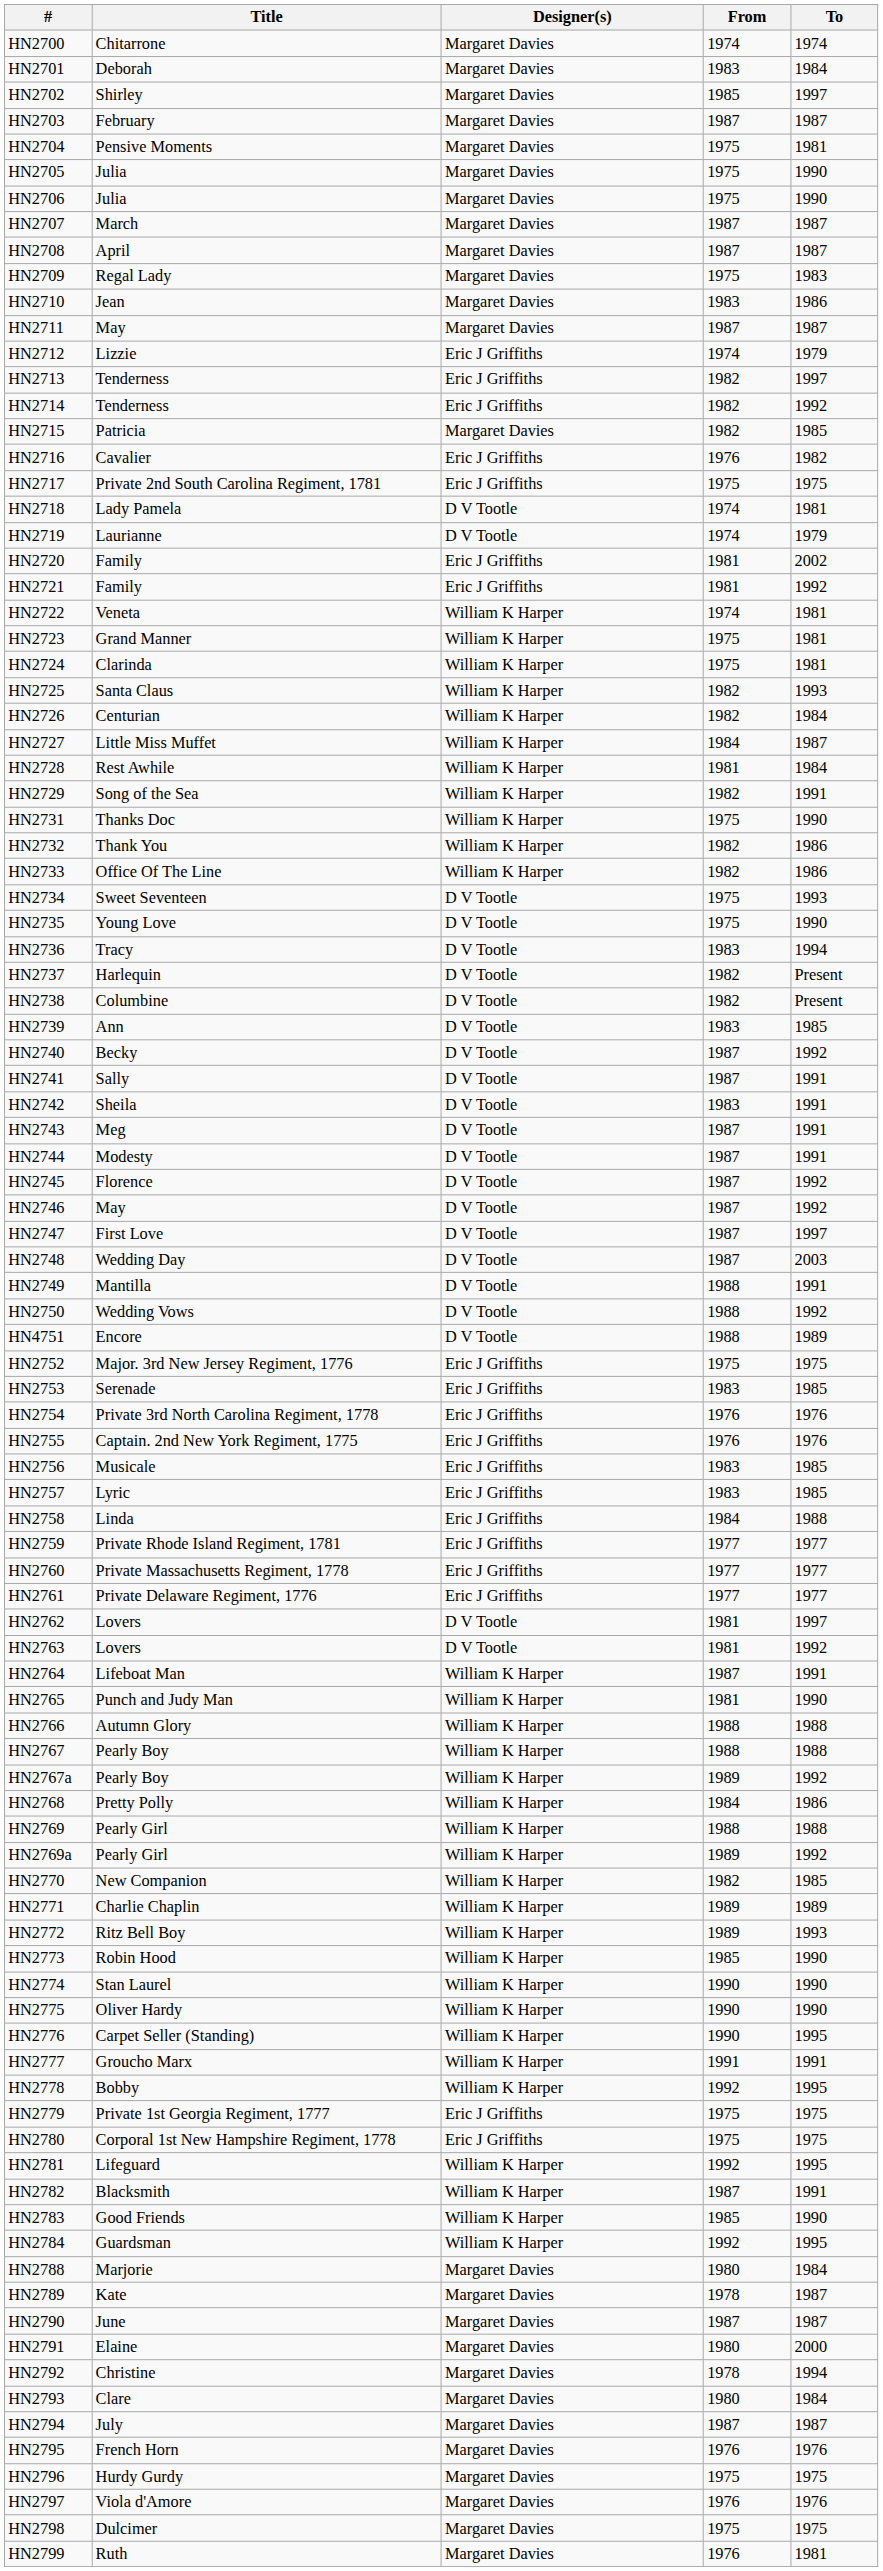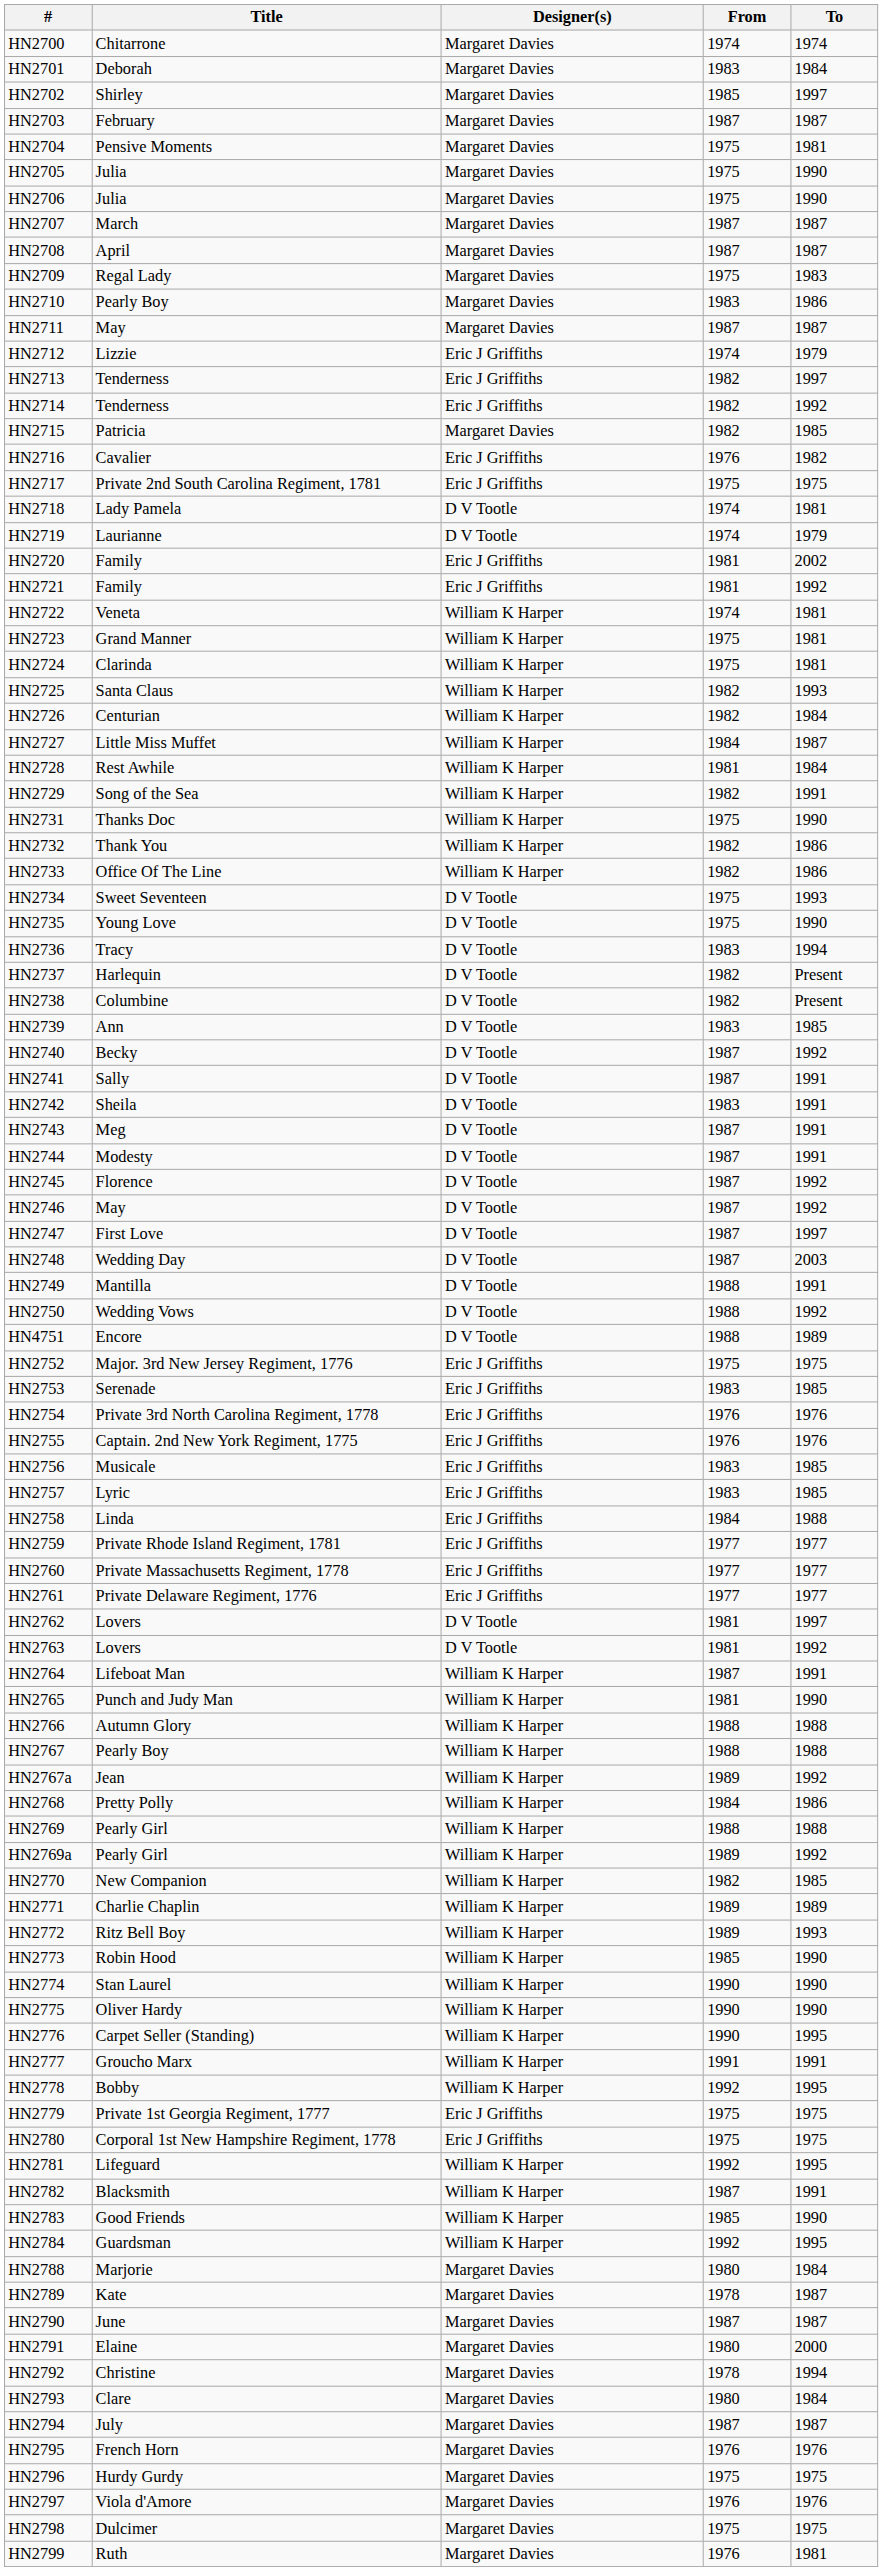 <table class="wikitable collapsible" width="97%" border="1" cellpadding="1" cellspacing="0" align="centre">
 <tr>
 <th width=10%>#</th>
 <th width=40%>Title</th>
 <th width=30%>Designer(s)</th>
 <th width=10%>From</th>
 <th width=10%>To</th>
 </tr>
 <tr>
 <td>HN2700</td>
 <td>Chitarrone</td>
 <td>Margaret Davies</td>
 <td>1974</td>
 <td>1974</td>
 </tr>
 <tr>
 <td>HN2701</td>
 <td>Deborah</td>
 <td>Margaret Davies</td>
 <td>1983</td>
 <td>1984</td>
 </tr>
 <tr>
 <td>HN2702</td>
 <td>Shirley</td>
 <td>Margaret Davies</td>
 <td>1985</td>
 <td>1997</td>
 </tr>
 <tr>
 <td>HN2703</td>
 <td>February</td>
 <td>Margaret Davies</td>
 <td>1987</td>
 <td>1987</td>
 </tr>
 <tr>
 <td>HN2704</td>
 <td>Pensive Moments</td>
 <td>Margaret Davies</td>
 <td>1975</td>
 <td>1981</td>
 </tr>
 <tr>
 <td>HN2705</td>
 <td>Julia</td>
 <td>Margaret Davies</td>
 <td>1975</td>
 <td>1990</td>
 </tr>
 <tr>
 <td>HN2706</td>
 <td>Julia</td>
 <td>Margaret Davies</td>
 <td>1975</td>
 <td>1990</td>
 </tr>
 <tr>
 <td>HN2707</td>
 <td>March</td>
 <td>Margaret Davies</td>
 <td>1987</td>
 <td>1987</td>
 </tr>
 <tr>
 <td>HN2708</td>
 <td>April</td>
 <td>Margaret Davies</td>
 <td>1987</td>
 <td>1987</td>
 </tr>
 <tr>
 <td>HN2709</td>
 <td>Regal Lady</td>
 <td>Margaret Davies</td>
 <td>1975</td>
 <td>1983</td>
 </tr>
 <tr>
 <td>HN2710</td>
-<td>Jean</td>
+<td>Pearly Boy</td>
 <td>Margaret Davies</td>
 <td>1983</td>
 <td>1986</td>
 </tr>
 <tr>
 <td>HN2711</td>
 <td>May</td>
 <td>Margaret Davies</td>
 <td>1987</td>
 <td>1987</td>
 </tr>
 <tr>
 <td>HN2712</td>
 <td>Lizzie</td>
 <td>Eric J Griffiths</td>
 <td>1974</td>
 <td>1979</td>
 </tr>
 <tr>
 <td>HN2713</td>
 <td>Tenderness</td>
 <td>Eric J Griffiths</td>
 <td>1982</td>
 <td>1997</td>
 </tr>
 <tr>
 <td>HN2714</td>
 <td>Tenderness</td>
 <td>Eric J Griffiths</td>
 <td>1982</td>
 <td>1992</td>
 </tr>
 <tr>
 <td>HN2715</td>
 <td>Patricia</td>
 <td>Margaret Davies</td>
 <td>1982</td>
 <td>1985</td>
 </tr>
 <tr>
 <td>HN2716</td>
 <td>Cavalier</td>
 <td>Eric J Griffiths</td>
 <td>1976</td>
 <td>1982</td>
 </tr>
 <tr>
 <td>HN2717</td>
 <td>Private 2nd South Carolina Regiment, 1781</td>
 <td>Eric J Griffiths</td>
 <td>1975</td>
 <td>1975</td>
 </tr>
 <tr>
 <td>HN2718</td>
 <td>Lady Pamela</td>
 <td>D V Tootle</td>
 <td>1974</td>
 <td>1981</td>
 </tr>
 <tr>
 <td>HN2719</td>
 <td>Laurianne</td>
 <td>D V Tootle</td>
 <td>1974</td>
 <td>1979</td>
 </tr>
 <tr>
 <td>HN2720</td>
 <td>Family</td>
 <td>Eric J Griffiths</td>
 <td>1981</td>
 <td>2002</td>
 </tr>
 <tr>
 <td>HN2721</td>
 <td>Family</td>
 <td>Eric J Griffiths</td>
 <td>1981</td>
 <td>1992</td>
 </tr>
 <tr>
 <td>HN2722</td>
 <td>Veneta</td>
 <td>William K Harper</td>
 <td>1974</td>
 <td>1981</td>
 </tr>
 <tr>
 <td>HN2723</td>
 <td>Grand Manner</td>
 <td>William K Harper</td>
 <td>1975</td>
 <td>1981</td>
 </tr>
 <tr>
 <td>HN2724</td>
 <td>Clarinda</td>
 <td>William K Harper</td>
 <td>1975</td>
 <td>1981</td>
 </tr>
 <tr>
 <td>HN2725</td>
 <td>Santa Claus</td>
 <td>William K Harper</td>
 <td>1982</td>
 <td>1993</td>
 </tr>
 <tr>
 <td>HN2726</td>
 <td>Centurian</td>
 <td>William K Harper</td>
 <td>1982</td>
 <td>1984</td>
 </tr>
 <tr>
 <td>HN2727</td>
 <td>Little Miss Muffet</td>
 <td>William K Harper</td>
 <td>1984</td>
 <td>1987</td>
 </tr>
 <tr>
 <td>HN2728</td>
 <td>Rest Awhile</td>
 <td>William K Harper</td>
 <td>1981</td>
 <td>1984</td>
 </tr>
 <tr>
 <td>HN2729</td>
 <td>Song of the Sea</td>
 <td>William K Harper</td>
 <td>1982</td>
 <td>1991</td>
 </tr>
 <tr>
 <td>HN2731</td>
 <td>Thanks Doc</td>
 <td>William K Harper</td>
 <td>1975</td>
 <td>1990</td>
 </tr>
 <tr>
 <td>HN2732</td>
 <td>Thank You</td>
 <td>William K Harper</td>
 <td>1982</td>
 <td>1986</td>
 </tr>
 <tr>
 <td>HN2733</td>
 <td>Office Of The Line</td>
 <td>William K Harper</td>
 <td>1982</td>
 <td>1986</td>
 </tr>
 <tr>
 <td>HN2734</td>
 <td>Sweet Seventeen</td>
 <td>D V Tootle</td>
 <td>1975</td>
 <td>1993</td>
 </tr>
 <tr>
 <td>HN2735</td>
 <td>Young Love</td>
 <td>D V Tootle</td>
 <td>1975</td>
 <td>1990</td>
 </tr>
 <tr>
 <td>HN2736</td>
 <td>Tracy</td>
 <td>D V Tootle</td>
 <td>1983</td>
 <td>1994</td>
 </tr>
 <tr>
 <td>HN2737</td>
 <td>Harlequin</td>
 <td>D V Tootle</td>
 <td>1982</td>
 <td>Present</td>
 </tr>
 <tr>
 <td>HN2738</td>
 <td>Columbine</td>
 <td>D V Tootle</td>
 <td>1982</td>
 <td>Present</td>
 </tr>
 <tr>
 <td>HN2739</td>
 <td>Ann</td>
 <td>D V Tootle</td>
 <td>1983</td>
 <td>1985</td>
 </tr>
 <tr>
 <td>HN2740</td>
 <td>Becky</td>
 <td>D V Tootle</td>
 <td>1987</td>
 <td>1992</td>
 </tr>
 <tr>
 <td>HN2741</td>
 <td>Sally</td>
 <td>D V Tootle</td>
 <td>1987</td>
 <td>1991</td>
 </tr>
 <tr>
 <td>HN2742</td>
 <td>Sheila</td>
 <td>D V Tootle</td>
 <td>1983</td>
 <td>1991</td>
 </tr>
 <tr>
 <td>HN2743</td>
 <td>Meg</td>
 <td>D V Tootle</td>
 <td>1987</td>
 <td>1991</td>
 </tr>
 <tr>
 <td>HN2744</td>
 <td>Modesty</td>
 <td>D V Tootle</td>
 <td>1987</td>
 <td>1991</td>
 </tr>
 <tr>
 <td>HN2745</td>
 <td>Florence</td>
 <td>D V Tootle</td>
 <td>1987</td>
 <td>1992</td>
 </tr>
 <tr>
 <td>HN2746</td>
 <td>May</td>
 <td>D V Tootle</td>
 <td>1987</td>
 <td>1992</td>
 </tr>
 <tr>
 <td>HN2747</td>
 <td>First Love</td>
 <td>D V Tootle</td>
 <td>1987</td>
 <td>1997</td>
 </tr>
 <tr>
 <td>HN2748</td>
 <td>Wedding Day</td>
 <td>D V Tootle</td>
 <td>1987</td>
 <td>2003</td>
 </tr>
 <tr>
 <td>HN2749</td>
 <td>Mantilla</td>
 <td>D V Tootle</td>
 <td>1988</td>
 <td>1991</td>
 </tr>
 <tr>
 <td>HN2750</td>
 <td>Wedding Vows</td>
 <td>D V Tootle</td>
 <td>1988</td>
 <td>1992</td>
 </tr>
 <tr>
 <td>HN4751</td>
 <td>Encore</td>
 <td>D V Tootle</td>
 <td>1988</td>
 <td>1989</td>
 </tr>
 <tr>
 <td>HN2752</td>
 <td>Major. 3rd New Jersey Regiment, 1776</td>
 <td>Eric J Griffiths</td>
 <td>1975</td>
 <td>1975</td>
 </tr>
 <tr>
 <td>HN2753</td>
 <td>Serenade</td>
 <td>Eric J Griffiths</td>
 <td>1983</td>
 <td>1985</td>
 </tr>
 <tr>
 <td>HN2754</td>
 <td>Private 3rd North Carolina Regiment, 1778</td>
 <td>Eric J Griffiths</td>
 <td>1976</td>
 <td>1976</td>
 </tr>
 <tr>
 <td>HN2755</td>
 <td>Captain. 2nd New York Regiment, 1775</td>
 <td>Eric J Griffiths</td>
 <td>1976</td>
 <td>1976</td>
 </tr>
 <tr>
 <td>HN2756</td>
 <td>Musicale</td>
 <td>Eric J Griffiths</td>
 <td>1983</td>
 <td>1985</td>
 </tr>
 <tr>
 <td>HN2757</td>
 <td>Lyric</td>
 <td>Eric J Griffiths</td>
 <td>1983</td>
 <td>1985</td>
 </tr>
 <tr>
 <td>HN2758</td>
 <td>Linda</td>
 <td>Eric J Griffiths</td>
 <td>1984</td>
 <td>1988</td>
 </tr>
 <tr>
 <td>HN2759</td>
 <td>Private Rhode Island Regiment, 1781</td>
 <td>Eric J Griffiths</td>
 <td>1977</td>
 <td>1977</td>
 </tr>
 <tr>
 <td>HN2760</td>
 <td>Private Massachusetts Regiment, 1778</td>
 <td>Eric J Griffiths</td>
 <td>1977</td>
 <td>1977</td>
 </tr>
 <tr>
 <td>HN2761</td>
 <td>Private Delaware Regiment, 1776</td>
 <td>Eric J Griffiths</td>
 <td>1977</td>
 <td>1977</td>
 </tr>
 <tr>
 <td>HN2762</td>
 <td>Lovers</td>
 <td>D V Tootle</td>
 <td>1981</td>
 <td>1997</td>
 </tr>
 <tr>
 <td>HN2763</td>
 <td>Lovers</td>
 <td>D V Tootle</td>
 <td>1981</td>
 <td>1992</td>
 </tr>
 <tr>
 <td>HN2764</td>
 <td>Lifeboat Man</td>
 <td>William K Harper</td>
 <td>1987</td>
 <td>1991</td>
 </tr>
 <tr>
 <td>HN2765</td>
 <td>Punch and Judy Man</td>
 <td>William K Harper</td>
 <td>1981</td>
 <td>1990</td>
 </tr>
 <tr>
 <td>HN2766</td>
 <td>Autumn Glory</td>
 <td>William K Harper</td>
 <td>1988</td>
 <td>1988</td>
 </tr>
 <tr>
 <td>HN2767</td>
 <td>Pearly Boy</td>
 <td>William K Harper</td>
 <td>1988</td>
 <td>1988</td>
 </tr>
 <tr>
 <td>HN2767a</td>
-<td>Pearly Boy</td>
+<td>Jean</td>
 <td>William K Harper</td>
 <td>1989</td>
 <td>1992</td>
 </tr>
 <tr>
 <td>HN2768</td>
 <td>Pretty Polly</td>
 <td>William K Harper</td>
 <td>1984</td>
 <td>1986</td>
 </tr>
 <tr>
 <td>HN2769</td>
 <td>Pearly Girl</td>
 <td>William K Harper</td>
 <td>1988</td>
 <td>1988</td>
 </tr>
 <tr>
 <td>HN2769a</td>
 <td>Pearly Girl</td>
 <td>William K Harper</td>
 <td>1989</td>
 <td>1992</td>
 </tr>
 <tr>
 <td>HN2770</td>
 <td>New Companion</td>
 <td>William K Harper</td>
 <td>1982</td>
 <td>1985</td>
 </tr>
 <tr>
 <td>HN2771</td>
 <td>Charlie Chaplin</td>
 <td>William K Harper</td>
 <td>1989</td>
 <td>1989</td>
 </tr>
 <tr>
 <td>HN2772</td>
 <td>Ritz Bell Boy</td>
 <td>William K Harper</td>
 <td>1989</td>
 <td>1993</td>
 </tr>
 <tr>
 <td>HN2773</td>
 <td>Robin Hood</td>
 <td>William K Harper</td>
 <td>1985</td>
 <td>1990</td>
 </tr>
 <tr>
 <td>HN2774</td>
 <td>Stan Laurel</td>
 <td>William K Harper</td>
 <td>1990</td>
 <td>1990</td>
 </tr>
 <tr>
 <td>HN2775</td>
 <td>Oliver Hardy</td>
 <td>William K Harper</td>
 <td>1990</td>
 <td>1990</td>
 </tr>
 <tr>
 <td>HN2776</td>
 <td>Carpet Seller (Standing)</td>
 <td>William K Harper</td>
 <td>1990</td>
 <td>1995</td>
 </tr>
 <tr>
 <td>HN2777</td>
 <td>Groucho Marx</td>
 <td>William K Harper</td>
 <td>1991</td>
 <td>1991</td>
 </tr>
 <tr>
 <td>HN2778</td>
 <td>Bobby</td>
 <td>William K Harper</td>
 <td>1992</td>
 <td>1995</td>
 </tr>
 <tr>
 <td>HN2779</td>
 <td>Private 1st Georgia Regiment, 1777</td>
 <td>Eric J Griffiths</td>
 <td>1975</td>
 <td>1975</td>
 </tr>
 <tr>
 <td>HN2780</td>
 <td>Corporal 1st New Hampshire Regiment, 1778</td>
 <td>Eric J Griffiths</td>
 <td>1975</td>
 <td>1975</td>
 </tr>
 <tr>
 <td>HN2781</td>
 <td>Lifeguard</td>
 <td>William K Harper</td>
 <td>1992</td>
 <td>1995</td>
 </tr>
 <tr>
 <td>HN2782</td>
 <td>Blacksmith</td>
 <td>William K Harper</td>
 <td>1987</td>
 <td>1991</td>
 </tr>
 <tr>
 <td>HN2783</td>
 <td>Good Friends</td>
 <td>William K Harper</td>
 <td>1985</td>
 <td>1990</td>
 </tr>
 <tr>
 <td>HN2784</td>
 <td>Guardsman</td>
 <td>William K Harper</td>
 <td>1992</td>
 <td>1995</td>
 </tr>
 <tr>
 <td>HN2788</td>
 <td>Marjorie</td>
 <td>Margaret Davies</td>
 <td>1980</td>
 <td>1984</td>
 </tr>
 <tr>
 <td>HN2789</td>
 <td>Kate</td>
 <td>Margaret Davies</td>
 <td>1978</td>
 <td>1987</td>
 </tr>
 <tr>
 <td>HN2790</td>
 <td>June</td>
 <td>Margaret Davies</td>
 <td>1987</td>
 <td>1987</td>
 </tr>
 <tr>
 <td>HN2791</td>
 <td>Elaine</td>
 <td>Margaret Davies</td>
 <td>1980</td>
 <td>2000</td>
 </tr>
 <tr>
 <td>HN2792</td>
 <td>Christine</td>
 <td>Margaret Davies</td>
 <td>1978</td>
 <td>1994</td>
 </tr>
 <tr>
 <td>HN2793</td>
 <td>Clare</td>
 <td>Margaret Davies</td>
 <td>1980</td>
 <td>1984</td>
 </tr>
 <tr>
 <td>HN2794</td>
 <td>July</td>
 <td>Margaret Davies</td>
 <td>1987</td>
 <td>1987</td>
 </tr>
 <tr>
 <td>HN2795</td>
 <td>French Horn</td>
 <td>Margaret Davies</td>
 <td>1976</td>
 <td>1976</td>
 </tr>
 <tr>
 <td>HN2796</td>
 <td>Hurdy Gurdy</td>
 <td>Margaret Davies</td>
 <td>1975</td>
 <td>1975</td>
 </tr>
 <tr>
 <td>HN2797</td>
 <td>Viola d'Amore</td>
 <td>Margaret Davies</td>
 <td>1976</td>
 <td>1976</td>
 </tr>
 <tr>
 <td>HN2798</td>
 <td>Dulcimer</td>
 <td>Margaret Davies</td>
 <td>1975</td>
 <td>1975</td>
 </tr>
 <tr>
 <td>HN2799</td>
 <td>Ruth</td>
 <td>Margaret Davies</td>
 <td>1976</td>
 <td>1981</td>
 </tr>
 <tr>
 </tr>
 </table>
